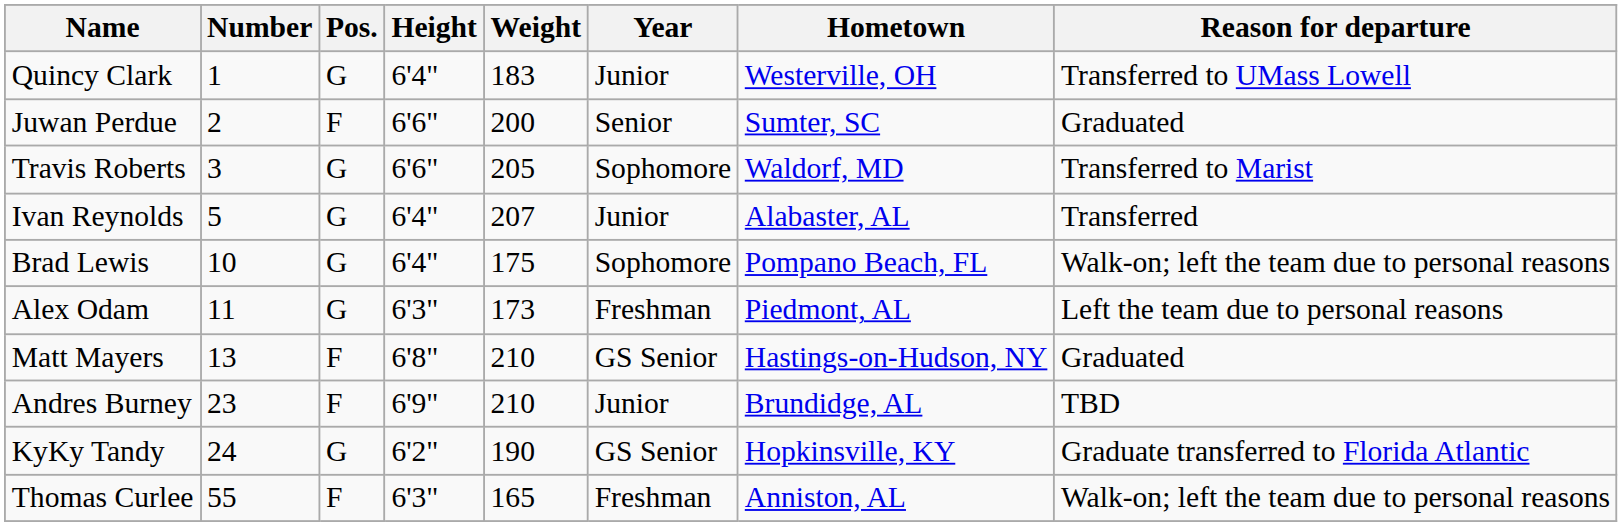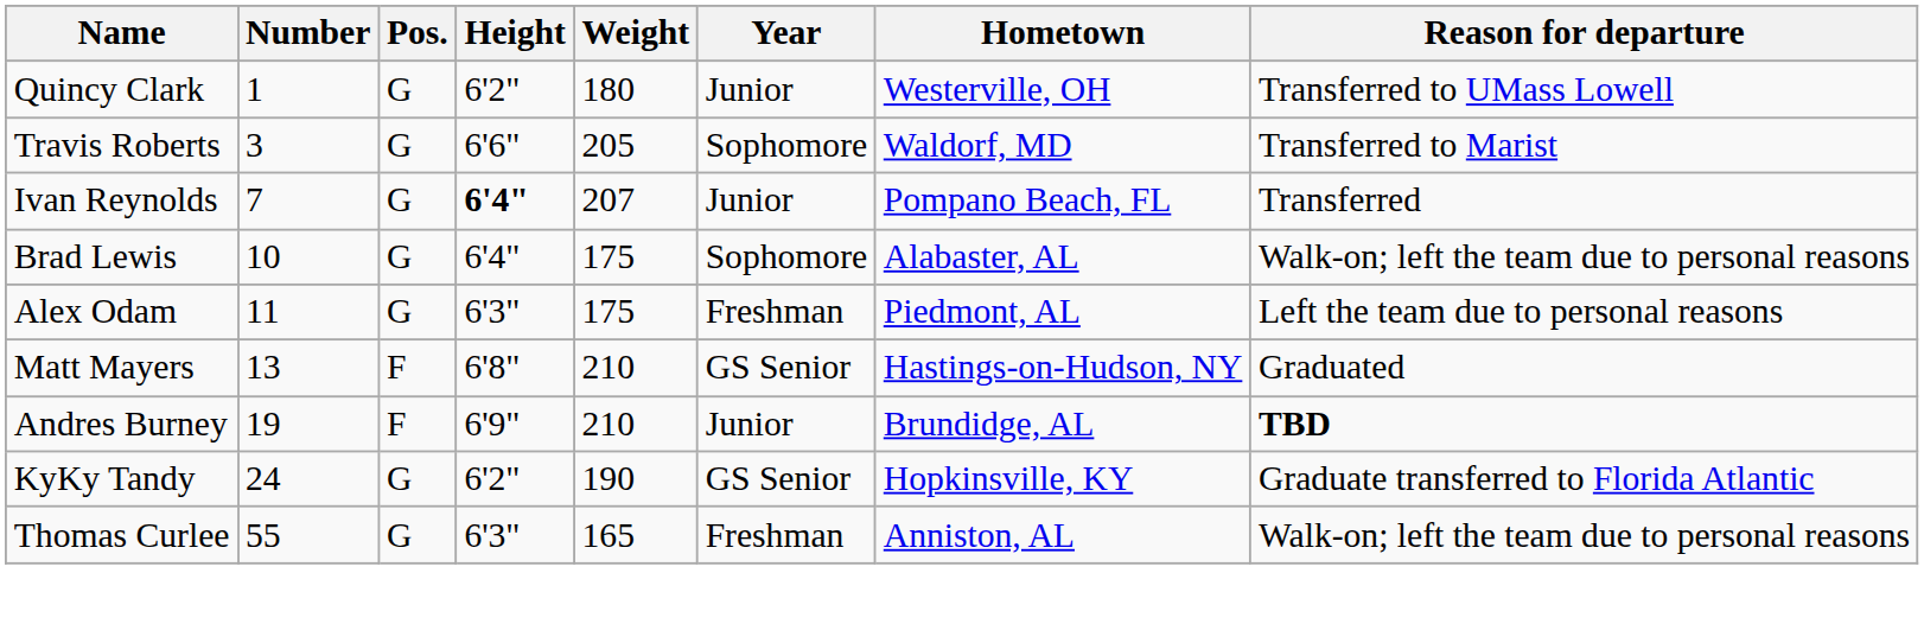 <table class="wikitable sortable" border="1">
 <tr>
 <th>Name</th>
 <th>Number</th>
 <th>Pos.</th>
 <th>Height</th>
 <th>Weight</th>
 <th>Year</th>
 <th>Hometown</th>
 <th class="unsortable">Reason for departure</th>
 </tr>
 <tr>
 <td>Quincy Clark</td>
 <td>1</td>
 <td>G</td>
-<td>6'4"</td>
-<td>183</td>
+<td>6'2"</td>
+<td>180</td>
 <td>Junior</td>
 <td><a href='#'>Westerville, OH</a></td>
 <td>Transferred to <a href='#'>UMass Lowell</a></td>
-</tr>
-<tr>
-<td>Juwan Perdue</td>
-<td>2</td>
-<td>F</td>
-<td>6'6"</td>
-<td>200</td>
-<td>Senior</td>
-<td><a href='#'>Sumter, SC</a></td>
-<td>Graduated</td>
 </tr>
 <tr>
 <td>Travis Roberts</td>
 <td>3</td>
 <td>G</td>
 <td>6'6"</td>
 <td>205</td>
 <td>Sophomore</td>
 <td><a href='#'>Waldorf, MD</a></td>
 <td>Transferred to <a href='#'>Marist</a></td>
 </tr>
 <tr>
 <td>Ivan Reynolds</td>
-<td>5</td>
+<td>7</td>
 <td>G</td>
-<td>6'4"</td>
+<td><strong>6'4"</strong></td>
 <td>207</td>
 <td>Junior</td>
-<td><a href='#'>Alabaster, AL</a></td>
+<td><a href='#'>Pompano Beach, FL</a></td>
 <td>Transferred</td>
 </tr>
 <tr>
 <td>Brad Lewis</td>
 <td>10</td>
 <td>G</td>
 <td>6'4"</td>
 <td>175</td>
 <td> Sophomore</td>
-<td><a href='#'>Pompano Beach, FL</a></td>
+<td><a href='#'>Alabaster, AL</a></td>
 <td>Walk-on; left the team due to personal reasons</td>
 </tr>
 <tr>
 <td>Alex Odam</td>
 <td>11</td>
 <td>G</td>
 <td>6'3"</td>
-<td>173</td>
+<td>175</td>
 <td>Freshman</td>
 <td><a href='#'>Piedmont, AL</a></td>
 <td>Left the team due to personal reasons</td>
 </tr>
 <tr>
 <td>Matt Mayers</td>
 <td>13</td>
 <td>F</td>
 <td>6'8"</td>
 <td>210</td>
 <td>GS Senior</td>
 <td><a href='#'>Hastings-on-Hudson, NY</a></td>
 <td>Graduated</td>
 </tr>
 <tr>
 <td>Andres Burney</td>
-<td>23</td>
+<td>19</td>
 <td>F</td>
 <td>6'9"</td>
 <td>210</td>
 <td>Junior</td>
 <td><a href='#'>Brundidge, AL</a></td>
-<td>TBD</td>
+<td><strong>TBD</strong></td>
 </tr>
 <tr>
 <td>KyKy Tandy</td>
 <td>24</td>
 <td>G</td>
 <td>6'2"</td>
 <td>190</td>
 <td>GS Senior</td>
 <td><a href='#'>Hopkinsville, KY</a></td>
 <td>Graduate transferred to <a href='#'>Florida Atlantic</a></td>
 </tr>
 <tr>
 <td>Thomas Curlee</td>
 <td>55</td>
-<td>F</td>
+<td>G</td>
 <td>6'3"</td>
 <td>165</td>
 <td>Freshman</td>
 <td><a href='#'>Anniston, AL</a></td>
 <td>Walk-on; left the team due to personal reasons</td>
 </tr>
 </table>
